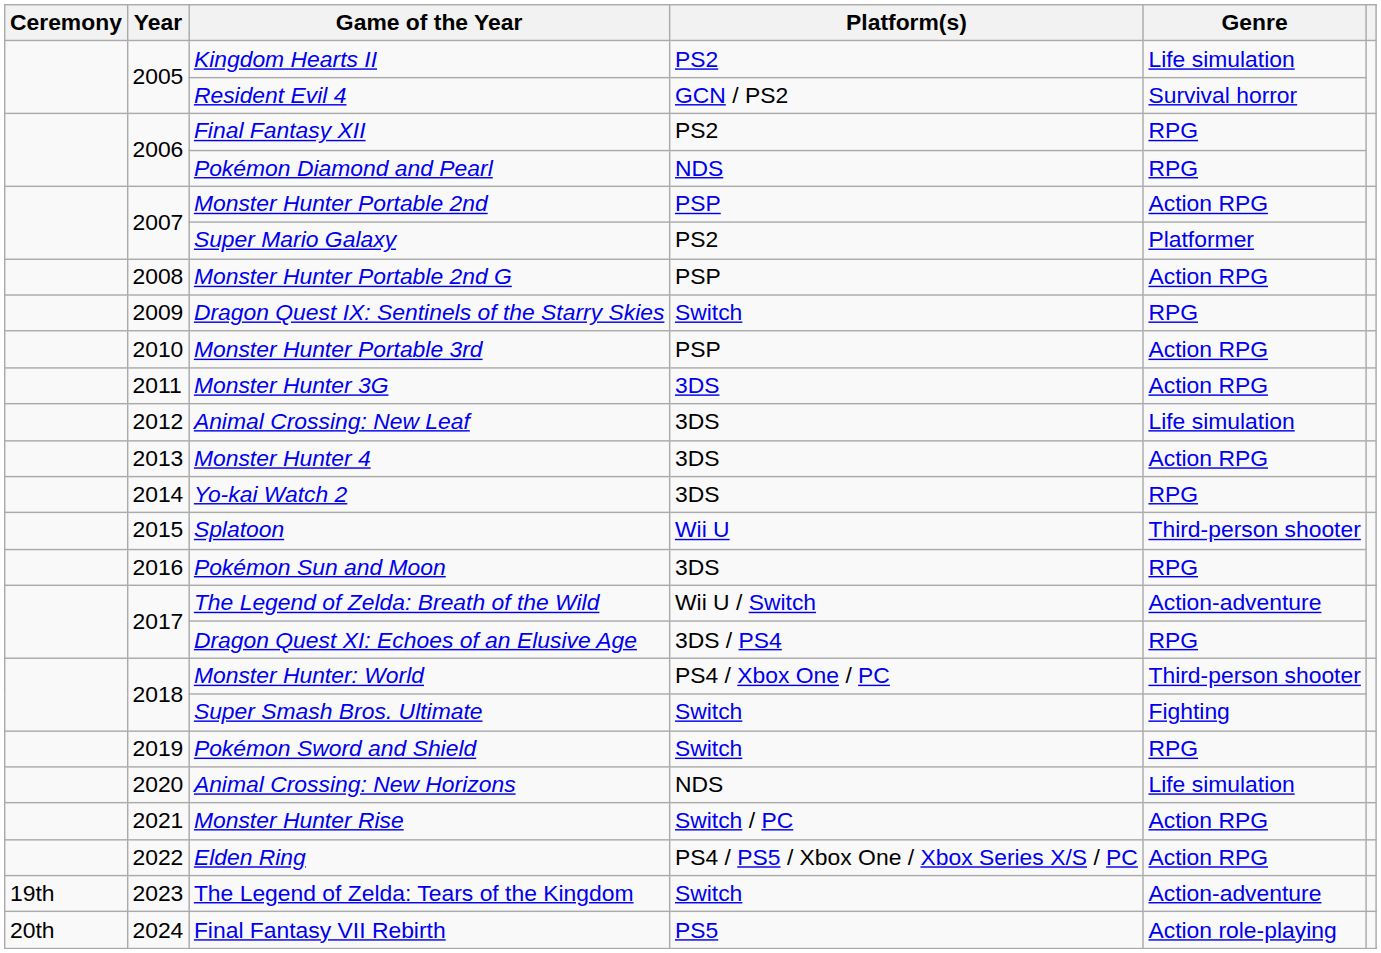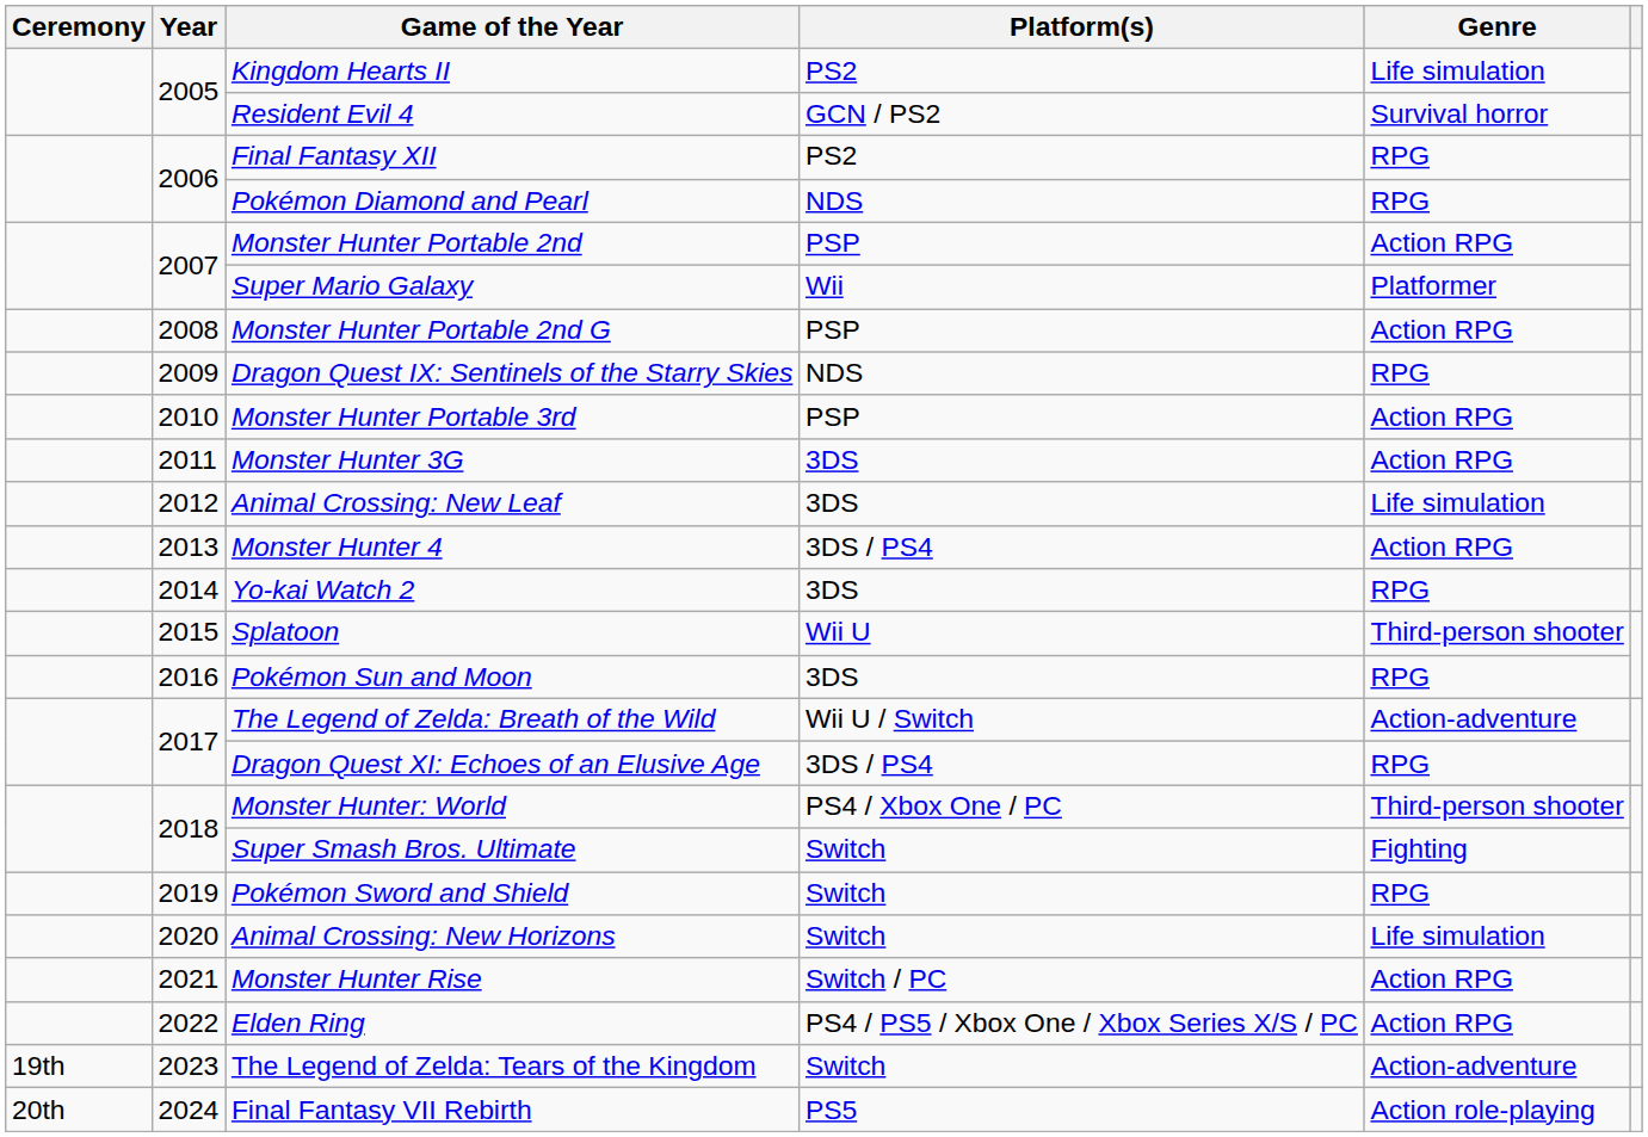 <table class="wikitable sortable" border="1">
 <tr>
 <th scope="col">Ceremony</th>
 <th scope="col">Year</th>
 <th scope="col">Game of the Year</th>
 <th scope="col">Platform(s)</th>
 <th>Genre</th>
 <th scope="col" class="unsortable"></th>
 </tr>
 <tr>
 <td rowspan="2"></td>
 <td rowspan="2">2005</td>
 <td><em><a href='#'>Kingdom Hearts II</a></em></td>
 <td><a href='#'>PS2</a></td>
 <td><a href='#'>Life simulation</a></td>
 <td rowspan="2"></td>
 </tr>
 <tr>
 <td><em><a href='#'>Resident Evil 4</a></em></td>
 <td><a href='#'>GCN</a> / PS2</td>
 <td><a href='#'>Survival horror</a></td>
 </tr>
 <tr>
 <td rowspan="2"></td>
 <td rowspan="2">2006</td>
 <td><em><a href='#'>Final Fantasy XII</a></em></td>
 <td>PS2</td>
 <td><a href='#'>RPG</a></td>
 <td rowspan="2"></td>
 </tr>
 <tr>
 <td><em><a href='#'>Pokémon Diamond and Pearl</a></em></td>
 <td><a href='#'>NDS</a></td>
 <td><a href='#'>RPG</a></td>
 </tr>
 <tr>
 <td rowspan="2"></td>
 <td rowspan="2">2007</td>
 <td><em><a href='#'>Monster Hunter Portable 2nd</a></em></td>
 <td><a href='#'>PSP</a></td>
 <td><a href='#'>Action RPG</a></td>
 <td rowspan="2"></td>
 </tr>
 <tr>
 <td><em><a href='#'>Super Mario Galaxy</a></em></td>
-<td>PS2</td>
+<td><a href='#'>Wii</a></td>
 <td><a href='#'>Platformer</a></td>
 </tr>
 <tr>
 <td></td>
 <td>2008</td>
 <td><em><a href='#'>Monster Hunter Portable 2nd G</a></em></td>
 <td>PSP</td>
 <td><a href='#'>Action RPG</a></td>
 <td></td>
 </tr>
 <tr>
 <td></td>
 <td>2009</td>
 <td><em><a href='#'>Dragon Quest IX: Sentinels of the Starry Skies</a></em></td>
-<td><a href='#'>Switch</a></td>
+<td>NDS</td>
 <td><a href='#'>RPG</a></td>
 <td></td>
 </tr>
 <tr>
 <td></td>
 <td>2010</td>
 <td><em><a href='#'>Monster Hunter Portable 3rd</a></em></td>
 <td>PSP</td>
 <td><a href='#'>Action RPG</a></td>
 <td></td>
 </tr>
 <tr>
 <td></td>
 <td>2011</td>
 <td><em><a href='#'>Monster Hunter 3G</a></em></td>
 <td><a href='#'>3DS</a></td>
 <td><a href='#'>Action RPG</a></td>
 <td></td>
 </tr>
 <tr>
 <td></td>
 <td>2012</td>
 <td><em><a href='#'>Animal Crossing: New Leaf</a></em></td>
 <td>3DS</td>
 <td><a href='#'>Life simulation</a></td>
 <td></td>
 </tr>
 <tr>
 <td></td>
 <td>2013</td>
 <td><em><a href='#'>Monster Hunter 4</a></em></td>
-<td>3DS</td>
+<td>3DS / <a href='#'>PS4</a></td>
 <td><a href='#'>Action RPG</a></td>
 <td></td>
 </tr>
 <tr>
 <td></td>
 <td>2014</td>
 <td><em><a href='#'>Yo-kai Watch 2</a></em></td>
 <td>3DS</td>
 <td><a href='#'>RPG</a></td>
 <td></td>
 </tr>
 <tr>
 <td></td>
 <td>2015</td>
 <td><em><a href='#'>Splatoon</a></em></td>
 <td><a href='#'>Wii U</a></td>
 <td><a href='#'>Third-person shooter</a></td>
 <td rowspan="2"></td>
 </tr>
 <tr>
 <td></td>
 <td>2016</td>
 <td><em><a href='#'>Pokémon Sun and Moon</a></em></td>
 <td>3DS</td>
 <td><a href='#'>RPG</a></td>
 </tr>
 <tr>
 <td rowspan="2"></td>
 <td rowspan="2">2017</td>
 <td><em><a href='#'>The Legend of Zelda: Breath of the Wild</a></em></td>
 <td>Wii U / <a href='#'>Switch</a></td>
 <td><a href='#'>Action-adventure</a></td>
 <td rowspan="2"></td>
 </tr>
 <tr>
 <td><em><a href='#'>Dragon Quest XI: Echoes of an Elusive Age</a></em></td>
 <td>3DS / <a href='#'>PS4</a></td>
 <td><a href='#'>RPG</a></td>
 </tr>
 <tr>
 <td rowspan="2"></td>
 <td rowspan="2">2018</td>
 <td><em><a href='#'>Monster Hunter: World</a></em></td>
 <td>PS4 / <a href='#'>Xbox One</a> / <a href='#'>PC</a></td>
 <td><a href='#'>Third-person shooter</a></td>
 <td rowspan="2"></td>
 </tr>
 <tr>
 <td><em><a href='#'>Super Smash Bros. Ultimate</a></em></td>
 <td><a href='#'>Switch</a></td>
 <td><a href='#'>Fighting</a></td>
 </tr>
 <tr>
 <td></td>
 <td>2019</td>
 <td><em><a href='#'>Pokémon Sword and Shield</a></em></td>
 <td><a href='#'>Switch</a></td>
 <td><a href='#'>RPG</a></td>
 <td></td>
 </tr>
 <tr>
 <td></td>
 <td>2020</td>
 <td><em><a href='#'>Animal Crossing: New Horizons</a></em></td>
-<td>NDS</td>
+<td><a href='#'>Switch</a></td>
 <td><a href='#'>Life simulation</a></td>
 <td></td>
 </tr>
 <tr>
 <td></td>
 <td>2021</td>
 <td><em><a href='#'>Monster Hunter Rise</a></em></td>
 <td><a href='#'>Switch</a> / <a href='#'>PC</a></td>
 <td><a href='#'>Action RPG</a></td>
 <td></td>
 </tr>
 <tr>
 <td></td>
 <td>2022</td>
 <td><em><a href='#'>Elden Ring</a></em></td>
 <td>PS4 / <a href='#'>PS5</a> / Xbox One / <a href='#'>Xbox Series X/S</a> / <a href='#'>PC</a></td>
 <td><a href='#'>Action RPG</a></td>
 <td></td>
 </tr>
 <tr>
 <td>19th</td>
 <td>2023</td>
 <td><a href='#'>The Legend of Zelda: Tears of the Kingdom</a></td>
 <td><a href='#'>Switch</a></td>
 <td><a href='#'>Action-adventure</a></td>
 <td></td>
 </tr>
 <tr>
 <td>20th</td>
 <td>2024</td>
 <td><a href='#'>Final Fantasy VII Rebirth</a></td>
 <td><a href='#'>PS5</a></td>
 <td><a href='#'>Action role-playing</a></td>
 <td></td>
 </tr>
 </table>
